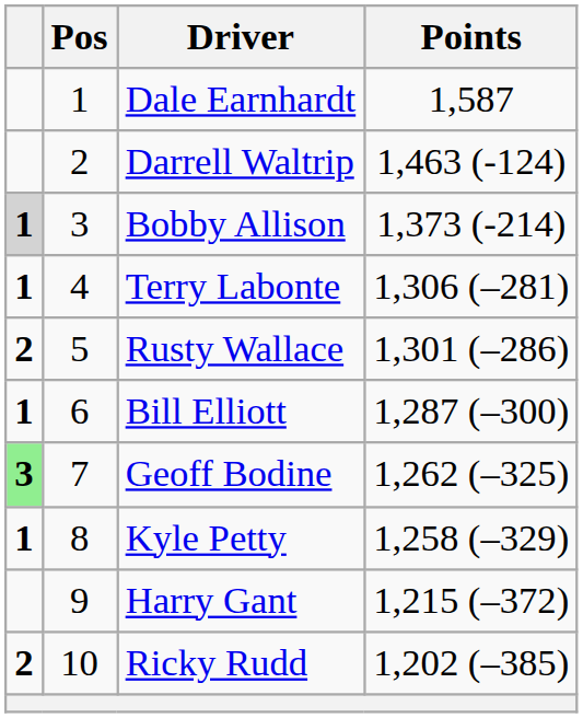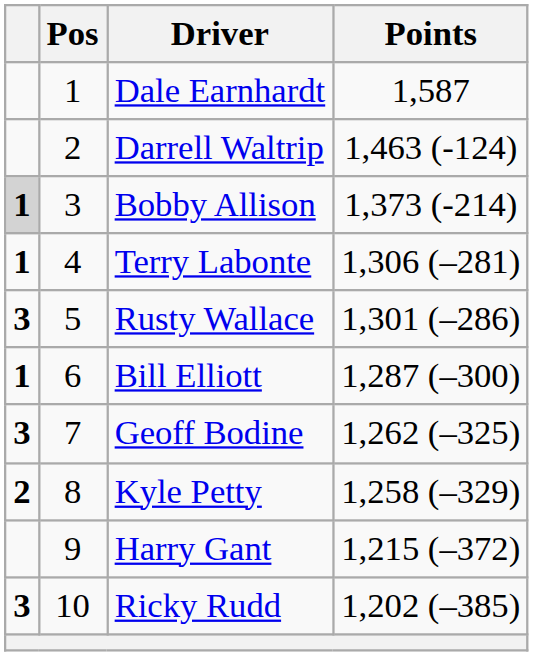 <table class="wikitable" style="font-size: 95%;">
 <tr>
 <th></th>
 <th>Pos</th>
 <th>Driver</th>
 <th>Points</th>
 </tr>
 <tr>
 <td align="left"></td>
 <td style="text-align:center;">1</td>
 <td><a href='#'>Dale Earnhardt</a></td>
 <td style="text-align:center;">1,587</td>
 </tr>
 <tr>
 <td align="left"></td>
 <td style="text-align:center;">2</td>
 <td><a href='#'>Darrell Waltrip</a></td>
 <td style="text-align:center;">1,463 (-124)</td>
 </tr>
 <tr>
 <td align="left" style="background: lightgrey;">  <strong>1</strong></td>
 <td style="text-align:center;">3</td>
 <td><a href='#'>Bobby Allison</a></td>
 <td style="text-align:center;">1,373 (-214)</td>
 </tr>
 <tr>
 <td align="left">  <strong>1</strong></td>
 <td style="text-align:center;">4</td>
 <td><a href='#'>Terry Labonte</a></td>
 <td style="text-align:center;">1,306 (–281)</td>
 </tr>
 <tr>
-<td align="left">  <strong>2</strong></td>
+<td align="left">  <strong>3</strong></td>
 <td style="text-align:center;">5</td>
 <td><a href='#'>Rusty Wallace</a></td>
 <td style="text-align:center;">1,301 (–286)</td>
 </tr>
 <tr>
 <td align="left">  <strong>1</strong></td>
 <td style="text-align:center;">6</td>
 <td><a href='#'>Bill Elliott</a></td>
 <td style="text-align:center;">1,287 (–300)</td>
 </tr>
 <tr>
-<td align="left" style="background: lightgreen;">  <strong>3</strong></td>
+<td align="left">  <strong>3</strong></td>
 <td style="text-align:center;">7</td>
 <td><a href='#'>Geoff Bodine</a></td>
 <td style="text-align:center;">1,262 (–325)</td>
 </tr>
 <tr>
-<td align="left">  <strong>1</strong></td>
+<td align="left">  <strong>2</strong></td>
 <td style="text-align:center;">8</td>
 <td><a href='#'>Kyle Petty</a></td>
 <td style="text-align:center;">1,258 (–329)</td>
 </tr>
 <tr>
 <td align="left"></td>
 <td style="text-align:center;">9</td>
 <td><a href='#'>Harry Gant</a></td>
 <td style="text-align:center;">1,215 (–372)</td>
 </tr>
 <tr>
-<td align="left">  <strong>2</strong></td>
+<td align="left">  <strong>3</strong></td>
 <td style="text-align:center;">10</td>
 <td><a href='#'>Ricky Rudd</a></td>
 <td style="text-align:center;">1,202 (–385)</td>
 </tr>
 <tr class="sortbottom">
 <th colspan="9"></th>
 </tr>
 </table>
